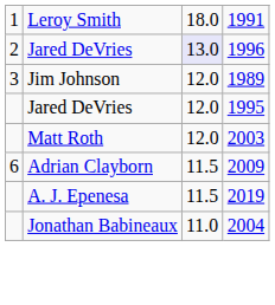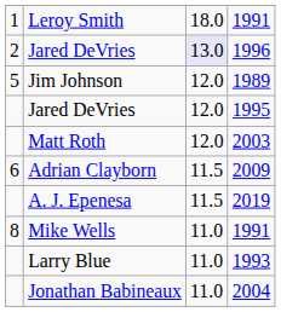 <table class="wikitable">
 <tr>
 </tr>
 <tr>
 <td>1</td>
 <td><a href='#'>Leroy Smith</a></td>
 <td>18.0</td>
 <td><a href='#'>1991</a></td>
 </tr>
 <tr>
 <td>2</td>
 <td><a href='#'>Jared DeVries</a></td>
 <td style="background: lavender;">13.0</td>
 <td><a href='#'>1996</a></td>
 </tr>
 <tr>
-<td>3</td>
+<td>5</td>
 <td>Jim Johnson</td>
 <td>12.0</td>
 <td><a href='#'>1989</a></td>
 </tr>
 <tr>
 <td></td>
 <td>Jared DeVries</td>
 <td>12.0</td>
 <td><a href='#'>1995</a></td>
 </tr>
 <tr>
 <td></td>
 <td><a href='#'>Matt Roth</a></td>
 <td>12.0</td>
 <td><a href='#'>2003</a></td>
 </tr>
 <tr>
 <td>6</td>
 <td><a href='#'>Adrian Clayborn</a></td>
 <td>11.5</td>
 <td><a href='#'>2009</a></td>
 </tr>
 <tr>
 <td></td>
 <td><a href='#'>A. J. Epenesa</a></td>
 <td>11.5</td>
 <td><a href='#'>2019</a></td>
 </tr>
 <tr>
+<td>8</td>
+<td><a href='#'>Mike Wells</a></td>
+<td>11.0</td>
+<td><a href='#'>1991</a></td>
+</tr>
+<tr>
+<td></td>
+<td>Larry Blue</td>
+<td>11.0</td>
+<td><a href='#'>1993</a></td>
+</tr>
+<tr>
 <td></td>
 <td><a href='#'>Jonathan Babineaux</a></td>
 <td>11.0</td>
 <td><a href='#'>2004</a><br></td>
 </tr>
 </table>
